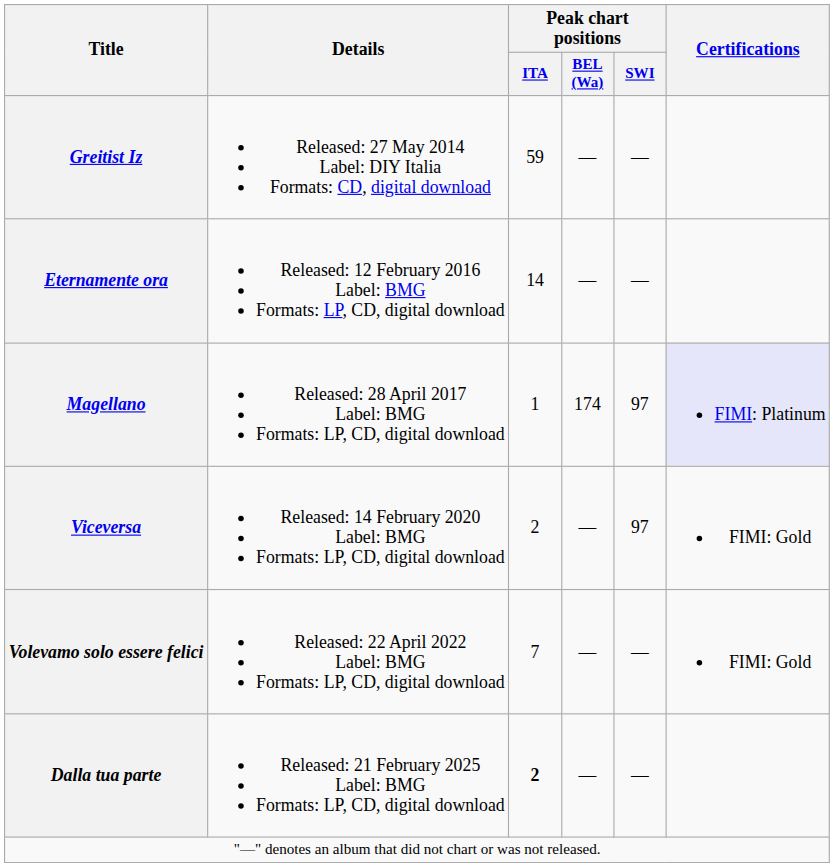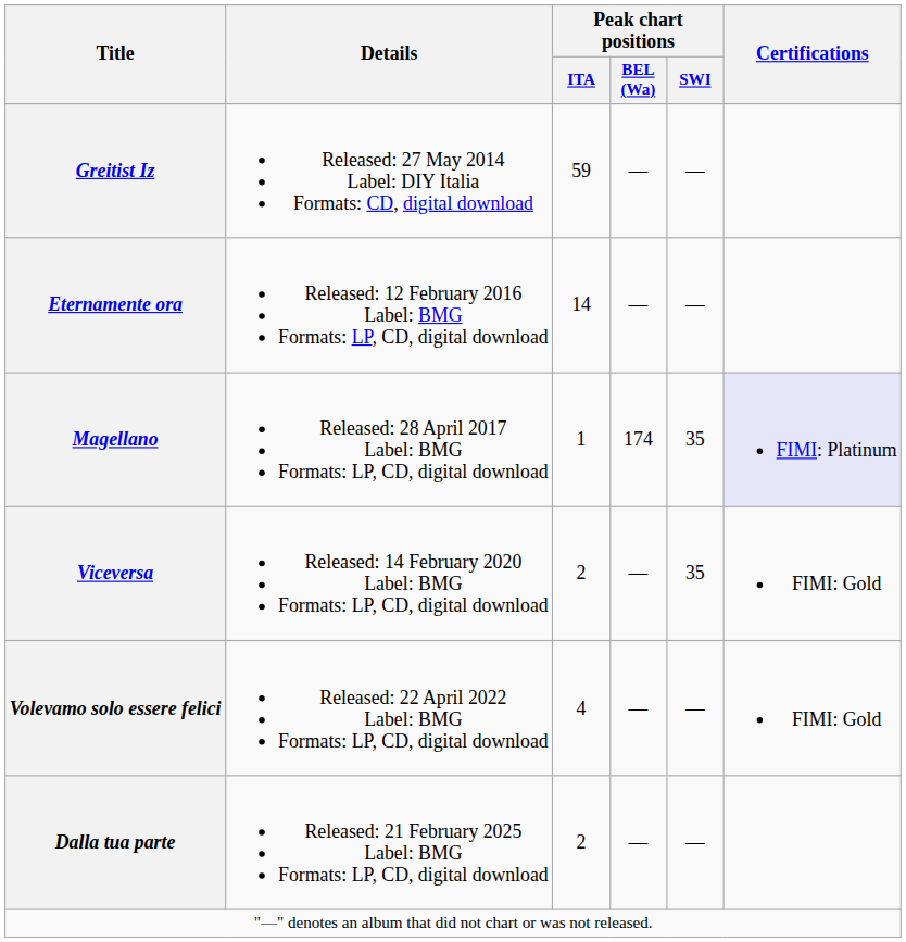 <table class="wikitable plainrowheaders" style="text-align:center;">
 <tr>
 <th scope="col" rowspan="2">Title</th>
 <th scope="col" rowspan="2">Details</th>
 <th scope="col" colspan="3">Peak chart positions</th>
 <th scope="col" rowspan="2"><a href='#'>Certifications</a></th>
 </tr>
 <tr>
 <th scope="col" style="width:3em;font-size:85%;"><a href='#'>ITA</a><br></th>
 <th scope="col" style="width:3em;font-size:85%;"><a href='#'>BEL<br>(Wa)</a><br></th>
 <th scope="col" style="width:3em;font-size:85%;"><a href='#'>SWI</a><br></th>
 </tr>
 <tr>
 <th scope="row"><em><a href='#'>Greitist Iz</a></em></th>
 <td><br><ul><li>Released: 27 May 2014</li><li>Label: DIY Italia</li><li>Formats: <a href='#'>CD</a>, <a href='#'>digital download</a></li></ul></td>
 <td>59</td>
 <td>—</td>
 <td>—</td>
 <td></td>
 </tr>
 <tr>
 <th scope="row"><em><a href='#'>Eternamente ora</a></em></th>
 <td><br><ul><li>Released: 12 February 2016</li><li>Label: <a href='#'>BMG</a></li><li>Formats: <a href='#'>LP</a>, CD, digital download</li></ul></td>
 <td>14</td>
 <td>—</td>
 <td>—</td>
 <td></td>
 </tr>
 <tr>
 <th scope="row"><em><a href='#'>Magellano</a></em></th>
 <td><br><ul><li>Released: 28 April 2017</li><li>Label: BMG</li><li>Formats: LP, CD, digital download</li></ul></td>
 <td>1</td>
 <td>174</td>
-<td>97</td>
+<td>35</td>
 <td style="background: lavender;"><br><ul><li><a href='#'>FIMI</a>: Platinum</li></ul></td>
 </tr>
 <tr>
 <th scope="row"><em><a href='#'>Viceversa</a></em></th>
 <td><br><ul><li>Released: 14 February 2020</li><li>Label: BMG</li><li>Formats: LP, CD, digital download</li></ul></td>
 <td>2</td>
 <td>—</td>
-<td>97</td>
+<td>35</td>
 <td><br><ul><li>FIMI: Gold</li></ul></td>
 </tr>
 <tr>
 <th scope="row"><em>Volevamo solo essere felici</em></th>
 <td><br><ul><li>Released: 22 April 2022</li><li>Label: BMG</li><li>Formats: LP, CD, digital download</li></ul></td>
-<td>7</td>
+<td>4</td>
 <td>—</td>
 <td>—</td>
 <td><br><ul><li>FIMI: Gold</li></ul></td>
 </tr>
 <tr>
 <th scope="row"><em>Dalla tua parte</em></th>
 <td><br><ul><li>Released: 21 February 2025</li><li>Label: BMG</li><li>Formats: LP, CD, digital download</li></ul></td>
-<td><strong>2<br></strong></td>
+<td>2<br></td>
 <td>—</td>
 <td>—</td>
 </tr>
 <tr>
 <td style="font-size:85%;" colspan="6">"—" denotes an album that did not chart or was not released.</td>
 </tr>
 </table>
